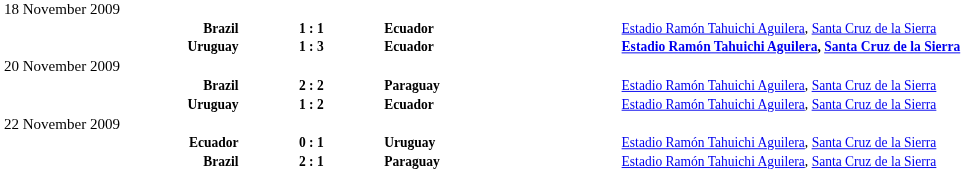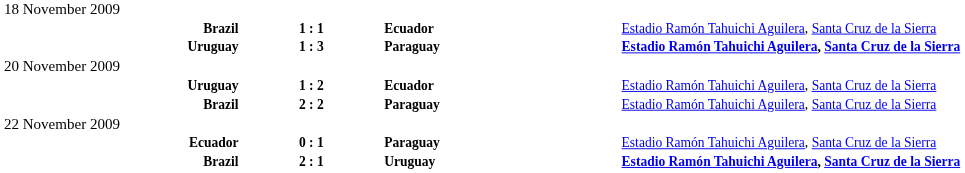 <table width=100% cellspacing=1>
 <tr>
 <th width=20%></th>
 <th width=12%></th>
 <th width=20%></th>
 <th width=33%></th>
 </tr>
 <tr>
 <td>18 November 2009</td>
 </tr>
 <tr style=font-size:90%>
 <td align=right><strong>Brazil</strong></td>
 <td align=center><strong>1 : 1</strong></td>
 <td><strong>Ecuador</strong></td>
 <td><a href='#'>Estadio Ramón Tahuichi Aguilera</a>, <a href='#'>Santa Cruz de la Sierra</a></td>
 <td></td>
 </tr>
 <tr style=font-size:90%>
 <td align=right><strong>Uruguay</strong></td>
 <td align=center><strong>1 : 3</strong></td>
-<td><strong>Ecuador</strong></td>
+<td><strong>Paraguay</strong></td>
 <td><strong><a href='#'>Estadio Ramón Tahuichi Aguilera</a>, <a href='#'>Santa Cruz de la Sierra</a></strong></td>
 <td></td>
 </tr>
 <tr>
 <td>20 November 2009</td>
 </tr>
 <tr style=font-size:90%>
-<td align=right><strong>Brazil</strong></td>
-<td align=center><strong>2 : 2</strong></td>
-<td><strong>Paraguay</strong></td>
+<td align=right><strong>Uruguay</strong></td>
+<td align=center><strong>1 : 2</strong></td>
+<td><strong>Ecuador</strong></td>
 <td><a href='#'>Estadio Ramón Tahuichi Aguilera</a>, <a href='#'>Santa Cruz de la Sierra</a></td>
 <td></td>
 </tr>
 <tr style=font-size:90%>
-<td align=right><strong>Uruguay</strong></td>
-<td align=center><strong>1 : 2</strong></td>
-<td><strong>Ecuador</strong></td>
+<td align=right><strong>Brazil</strong></td>
+<td align=center><strong>2 : 2</strong></td>
+<td><strong>Paraguay</strong></td>
 <td><a href='#'>Estadio Ramón Tahuichi Aguilera</a>, <a href='#'>Santa Cruz de la Sierra</a></td>
 <td></td>
 </tr>
 <tr>
 <td>22 November 2009</td>
 </tr>
 <tr style=font-size:90%>
 <td align=right><strong>Ecuador</strong></td>
 <td align=center><strong>0 : 1</strong></td>
-<td><strong>Uruguay</strong></td>
+<td><strong>Paraguay</strong></td>
 <td><a href='#'>Estadio Ramón Tahuichi Aguilera</a>, <a href='#'>Santa Cruz de la Sierra</a></td>
 <td></td>
 </tr>
 <tr style=font-size:90%>
 <td align=right><strong>Brazil</strong></td>
 <td align=center><strong>2 : 1</strong></td>
-<td><strong>Paraguay</strong></td>
-<td><a href='#'>Estadio Ramón Tahuichi Aguilera</a>, <a href='#'>Santa Cruz de la Sierra</a></td>
+<td><strong>Uruguay</strong></td>
+<td><strong><a href='#'>Estadio Ramón Tahuichi Aguilera</a>, <a href='#'>Santa Cruz de la Sierra</a></strong></td>
 <td></td>
 </tr>
 </table>
